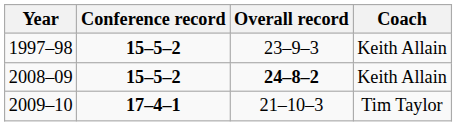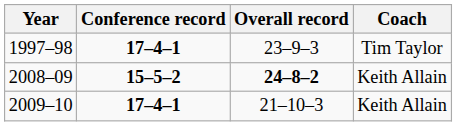 <table class="wikitable sortable" style="text-align: center;">
 <tr>
 <th>Year</th>
 <th>Conference record</th>
 <th>Overall record</th>
 <th>Coach</th>
 </tr>
 <tr>
 <td>1997–98</td>
-<td><strong>15–5–2</strong></td>
+<td><strong>17–4–1</strong></td>
 <td>23–9–3</td>
-<td>Keith Allain</td>
+<td>Tim Taylor</td>
 </tr>
 <tr>
 <td>2008–09</td>
 <td><strong>15–5–2</strong></td>
 <td><strong>24–8–2</strong></td>
 <td>Keith Allain</td>
 </tr>
 <tr>
 <td>2009–10</td>
 <td><strong>17–4–1</strong></td>
 <td>21–10–3</td>
-<td>Tim Taylor</td>
+<td>Keith Allain</td>
 </tr>
 </table>
